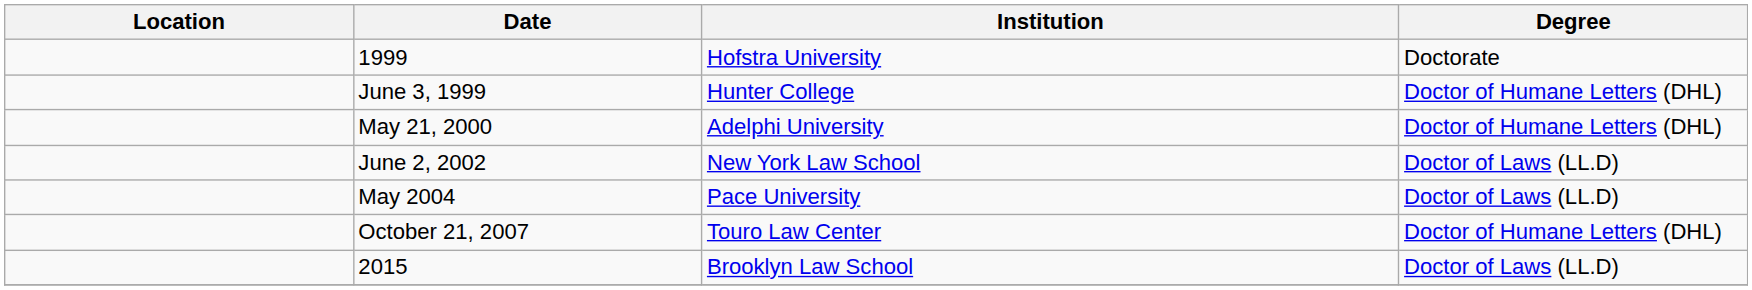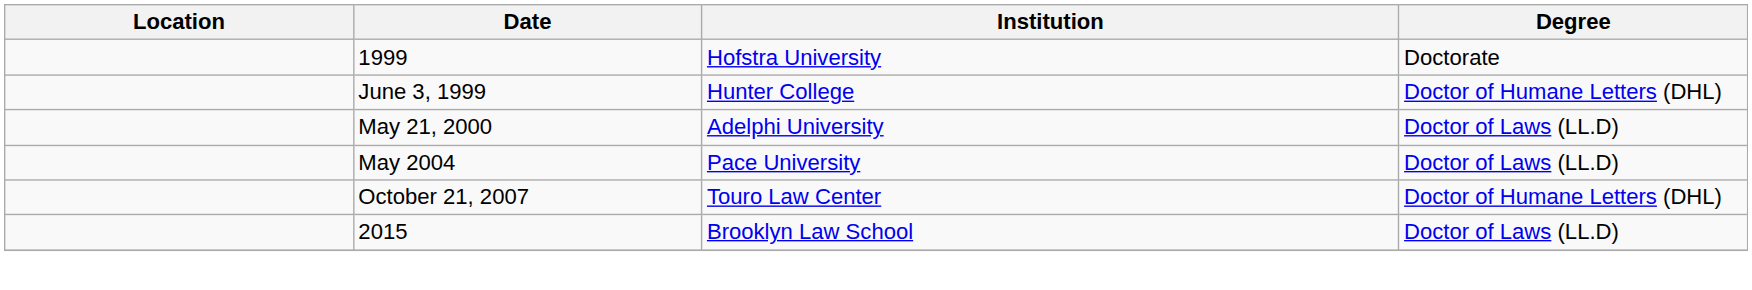 <table class="wikitable" style="width:100%;">
 <tr>
 <th style="width:20%;">Location</th>
 <th style="width:20%;">Date</th>
 <th style="width:40%;">Institution</th>
 <th style="width:20%;">Degree</th>
 </tr>
 <tr>
 <td></td>
 <td>1999</td>
 <td><a href='#'>Hofstra University</a></td>
 <td>Doctorate</td>
 </tr>
 <tr>
 <td></td>
 <td>June 3, 1999</td>
 <td><a href='#'>Hunter College</a></td>
 <td><a href='#'>Doctor of Humane Letters</a> (DHL)</td>
 </tr>
 <tr>
 <td></td>
 <td>May 21, 2000</td>
 <td><a href='#'>Adelphi University</a></td>
-<td><a href='#'>Doctor of Humane Letters</a> (DHL)</td>
-</tr>
-<tr>
-<td></td>
-<td>June 2, 2002</td>
-<td><a href='#'>New York Law School</a></td>
 <td><a href='#'>Doctor of Laws</a> (LL.D)</td>
 </tr>
 <tr>
 <td></td>
 <td>May 2004</td>
 <td><a href='#'>Pace University</a></td>
 <td><a href='#'>Doctor of Laws</a> (LL.D)</td>
 </tr>
 <tr>
 <td></td>
 <td>October 21, 2007</td>
 <td><a href='#'>Touro Law Center</a></td>
 <td><a href='#'>Doctor of Humane Letters</a> (DHL)</td>
 </tr>
 <tr>
 <td></td>
 <td>2015</td>
 <td><a href='#'>Brooklyn Law School</a></td>
 <td><a href='#'>Doctor of Laws</a> (LL.D)</td>
 </tr>
 <tr>
 </tr>
 </table>
